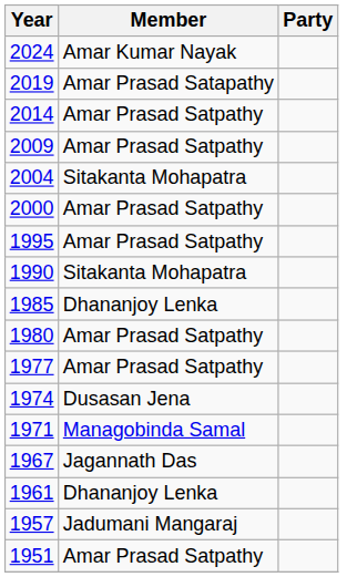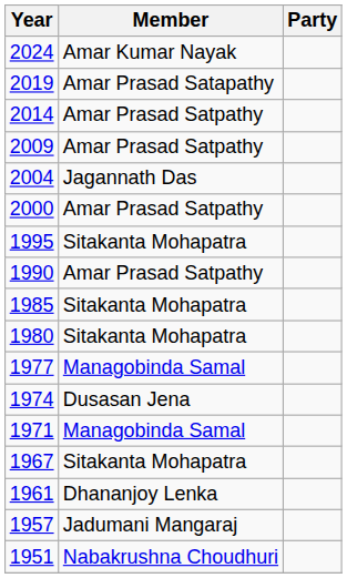 <table class="wikitable sortable">
 <tr>
 <th>Year</th>
 <th>Member</th>
 <th colspan=2>Party</th>
 </tr>
 <tr>
 <td><a href='#'>2024</a></td>
 <td>Amar Kumar Nayak</td>
 <td></td>
 </tr>
 <tr>
 <td><a href='#'>2019</a></td>
 <td>Amar Prasad Satapathy</td>
 <td></td>
 </tr>
 <tr>
 <td><a href='#'>2014</a></td>
 <td>Amar Prasad Satpathy</td>
 <td></td>
 </tr>
 <tr>
 <td><a href='#'>2009</a></td>
 <td>Amar Prasad Satpathy</td>
 <td></td>
 </tr>
 <tr>
 <td><a href='#'>2004</a></td>
-<td>Sitakanta Mohapatra</td>
+<td>Jagannath Das</td>
 <td></td>
 </tr>
 <tr>
 <td><a href='#'>2000</a></td>
 <td>Amar Prasad Satpathy</td>
 <td></td>
 </tr>
 <tr>
 <td><a href='#'>1995</a></td>
+<td>Sitakanta Mohapatra</td>
+<td></td>
+</tr>
+<tr>
+<td><a href='#'>1990</a></td>
 <td>Amar Prasad Satpathy</td>
 <td></td>
 </tr>
 <tr>
-<td><a href='#'>1990</a></td>
+<td><a href='#'>1985</a></td>
 <td>Sitakanta Mohapatra</td>
 <td></td>
 </tr>
 <tr>
-<td><a href='#'>1985</a></td>
-<td>Dhananjoy Lenka</td>
-<td></td>
-</tr>
-<tr>
 <td><a href='#'>1980</a></td>
-<td>Amar Prasad Satpathy</td>
+<td>Sitakanta Mohapatra</td>
 <td></td>
 </tr>
 <tr>
 <td><a href='#'>1977</a></td>
-<td>Amar Prasad Satpathy</td>
+<td><a href='#'>Managobinda Samal</a></td>
 <td></td>
 </tr>
 <tr>
 <td><a href='#'>1974</a></td>
 <td>Dusasan Jena</td>
 <td></td>
 </tr>
 <tr>
 <td><a href='#'>1971</a></td>
 <td><a href='#'>Managobinda Samal</a></td>
 <td></td>
 </tr>
 <tr>
 <td><a href='#'>1967</a></td>
-<td>Jagannath Das</td>
+<td>Sitakanta Mohapatra</td>
 <td></td>
 </tr>
 <tr>
 <td><a href='#'>1961</a></td>
 <td>Dhananjoy Lenka</td>
 <td></td>
 </tr>
 <tr>
 <td><a href='#'>1957</a></td>
 <td>Jadumani Mangaraj</td>
 <td></td>
 </tr>
 <tr>
 <td><a href='#'>1951</a></td>
-<td>Amar Prasad Satpathy</td>
+<td><a href='#'>Nabakrushna Choudhuri</a></td>
 <td></td>
 </tr>
 <tr>
 </tr>
 </table>
